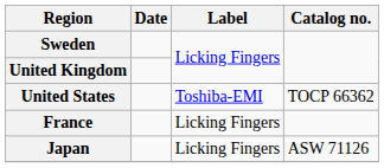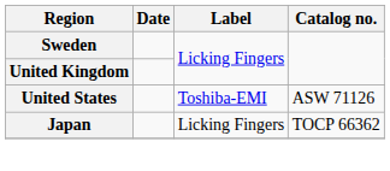 <table class="wikitable plainrowheaders">
 <tr>
 <th scope="col">Region</th>
 <th scope="col">Date</th>
 <th scope="col">Label</th>
 <th scope="col">Catalog no.</th>
 </tr>
 <tr>
 <th scope="row">Sweden</th>
 <td></td>
 <td rowspan="2"><a href='#'>Licking Fingers</a></td>
 <td rowspan="2"></td>
 </tr>
 <tr>
 <th scope="row">United Kingdom</th>
 <td></td>
 </tr>
 <tr>
 <th scope="row">United States</th>
 <td></td>
 <td><a href='#'>Toshiba-EMI</a></td>
-<td>TOCP 66362</td>
-</tr>
-<tr>
-<th scope="row">France</th>
-<td></td>
-<td>Licking Fingers</td>
-<td></td>
+<td>ASW 71126</td>
 </tr>
 <tr>
 <th scope="row">Japan</th>
 <td></td>
 <td>Licking Fingers</td>
-<td>ASW 71126</td>
+<td>TOCP 66362</td>
 </tr>
 <tr>
 </tr>
 </table>
